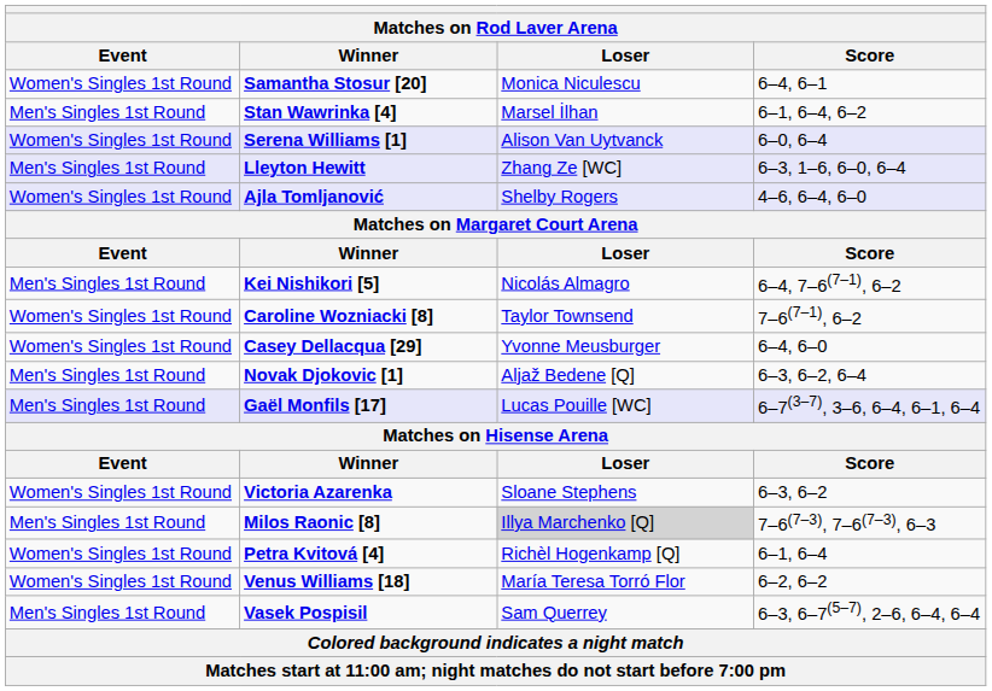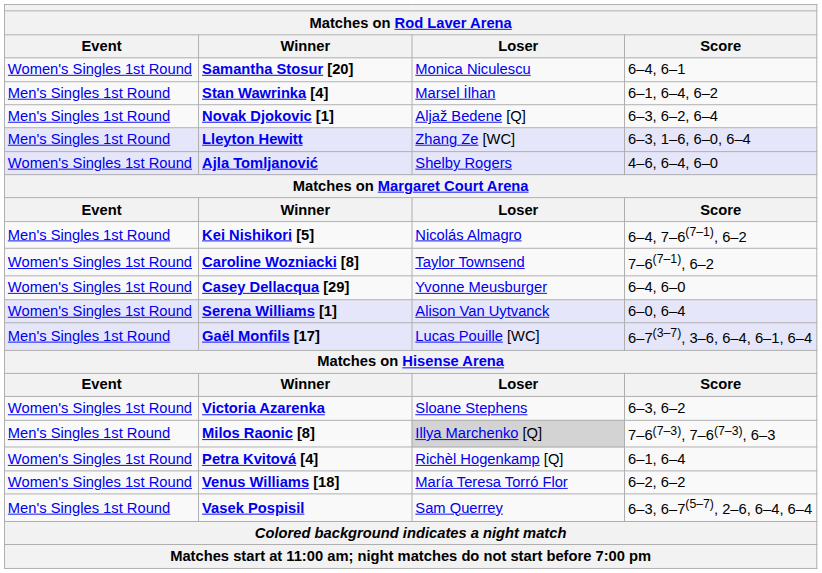 <table class="wikitable collapsible uncollapsed" style="margin:1em auto;">
 <tr>
 <th colspan=4></th>
 </tr>
 <tr>
 <th colspan=4><strong>Matches on <a href='#'>Rod Laver Arena</a></strong></th>
 </tr>
 <tr>
 <th style="width:220px;">Event</th>
 <th style="width:240px;">Winner</th>
 <th style="width:240px;">Loser</th>
 <th style="width:220px;">Score</th>
 </tr>
 <tr>
 <td><a href='#'>Women's Singles 1st Round</a></td>
 <td><strong> <a href='#'>Samantha Stosur</a> [20] </strong></td>
 <td> <a href='#'>Monica Niculescu</a></td>
 <td>6–4, 6–1</td>
 </tr>
 <tr>
 <td><a href='#'>Men's Singles 1st Round</a></td>
 <td><strong> <a href='#'>Stan Wawrinka</a> [4]</strong></td>
 <td> <a href='#'>Marsel İlhan</a></td>
 <td>6–1, 6–4, 6–2</td>
 </tr>
-<tr bgcolor=lavender>
-<td><a href='#'>Women's Singles 1st Round</a></td>
-<td><strong> <a href='#'>Serena Williams</a> [1] </strong></td>
-<td> <a href='#'>Alison Van Uytvanck</a></td>
-<td>6–0, 6–4</td>
+<tr>
+<td><a href='#'>Men's Singles 1st Round</a></td>
+<td><strong> <a href='#'>Novak Djokovic</a> [1]</strong></td>
+<td> <a href='#'>Aljaž Bedene</a> [Q]</td>
+<td>6–3, 6–2, 6–4</td>
 </tr>
 <tr bgcolor=lavender>
 <td><a href='#'>Men's Singles 1st Round</a></td>
 <td><strong> <a href='#'>Lleyton Hewitt</a></strong></td>
 <td> <a href='#'>Zhang Ze</a> [WC]</td>
 <td>6–3, 1–6, 6–0, 6–4</td>
 </tr>
 <tr bgcolor=lavender>
 <td><a href='#'>Women's Singles 1st Round</a></td>
 <td><strong> <a href='#'>Ajla Tomljanović</a></strong></td>
 <td> <a href='#'>Shelby Rogers</a></td>
 <td>4–6, 6–4, 6–0</td>
 </tr>
 <tr>
 <th colspan=4><strong>Matches on <a href='#'>Margaret Court Arena</a></strong></th>
 </tr>
 <tr>
 <th style="width:220px;">Event</th>
 <th style="width:240px;">Winner</th>
 <th style="width:240px;">Loser</th>
 <th style="width:220px;">Score</th>
 </tr>
 <tr>
 <td><a href='#'>Men's Singles 1st Round</a></td>
 <td><strong> <a href='#'>Kei Nishikori</a> [5]</strong></td>
 <td> <a href='#'>Nicolás Almagro</a></td>
 <td>6–4, 7–6<sup>(7–1)</sup>, 6–2</td>
 </tr>
 <tr>
 <td><a href='#'>Women's Singles 1st Round</a></td>
 <td><strong> <a href='#'>Caroline Wozniacki</a> [8]</strong></td>
 <td> <a href='#'>Taylor Townsend</a></td>
 <td>7–6<sup>(7–1)</sup>, 6–2</td>
 </tr>
 <tr>
 <td><a href='#'>Women's Singles 1st Round</a></td>
 <td><strong> <a href='#'>Casey Dellacqua</a> [29]</strong></td>
 <td> <a href='#'>Yvonne Meusburger</a></td>
 <td>6–4, 6–0</td>
 </tr>
-<tr>
-<td><a href='#'>Men's Singles 1st Round</a></td>
-<td><strong> <a href='#'>Novak Djokovic</a> [1]</strong></td>
-<td> <a href='#'>Aljaž Bedene</a> [Q]</td>
-<td>6–3, 6–2, 6–4</td>
+<tr bgcolor=lavender>
+<td><a href='#'>Women's Singles 1st Round</a></td>
+<td><strong> <a href='#'>Serena Williams</a> [1] </strong></td>
+<td> <a href='#'>Alison Van Uytvanck</a></td>
+<td>6–0, 6–4</td>
 </tr>
 <tr bgcolor=lavender>
 <td><a href='#'>Men's Singles 1st Round</a></td>
 <td><strong> <a href='#'>Gaël Monfils</a> [17]</strong></td>
 <td> <a href='#'>Lucas Pouille</a> [WC]</td>
 <td>6–7<sup>(3–7)</sup>, 3–6, 6–4, 6–1, 6–4</td>
 </tr>
 <tr>
 <th colspan=4><strong>Matches on <a href='#'>Hisense Arena</a></strong></th>
 </tr>
 <tr>
 <th style="width:220px;">Event</th>
 <th style="width:240px;">Winner</th>
 <th style="width:240px;">Loser</th>
 <th style="width:220px;">Score</th>
 </tr>
 <tr>
 <td><a href='#'>Women's Singles 1st Round</a></td>
 <td> <strong><a href='#'>Victoria Azarenka</a></strong></td>
 <td> <a href='#'>Sloane Stephens</a></td>
 <td>6–3, 6–2</td>
 </tr>
 <tr>
 <td><a href='#'>Men's Singles 1st Round</a></td>
 <td><strong> <a href='#'>Milos Raonic</a> [8]</strong></td>
 <td style="background: lightgrey;"> <a href='#'>Illya Marchenko</a> [Q]</td>
 <td>7–6<sup>(7–3)</sup>, 7–6<sup>(7–3)</sup>, 6–3</td>
 </tr>
 <tr>
 <td><a href='#'>Women's Singles 1st Round</a></td>
 <td><strong> <a href='#'>Petra Kvitová</a> [4]</strong></td>
 <td> <a href='#'>Richèl Hogenkamp</a> [Q]</td>
 <td>6–1, 6–4</td>
 </tr>
 <tr>
 <td><a href='#'>Women's Singles 1st Round</a></td>
 <td><strong> <a href='#'>Venus Williams</a> [18]</strong></td>
 <td> <a href='#'>María Teresa Torró Flor</a></td>
 <td>6–2, 6–2</td>
 </tr>
 <tr>
 <td><a href='#'>Men's Singles 1st Round</a></td>
 <td><strong> <a href='#'>Vasek Pospisil</a></strong></td>
 <td> <a href='#'>Sam Querrey</a></td>
 <td>6–3, 6–7<sup>(5–7)</sup>, 2–6, 6–4, 6–4</td>
 </tr>
 <tr>
 <th colspan=4><em>Colored background indicates a night match</em></th>
 </tr>
 <tr>
 <th colspan=4>Matches start at 11:00 am; night matches do not start before 7:00 pm</th>
 </tr>
 </table>
